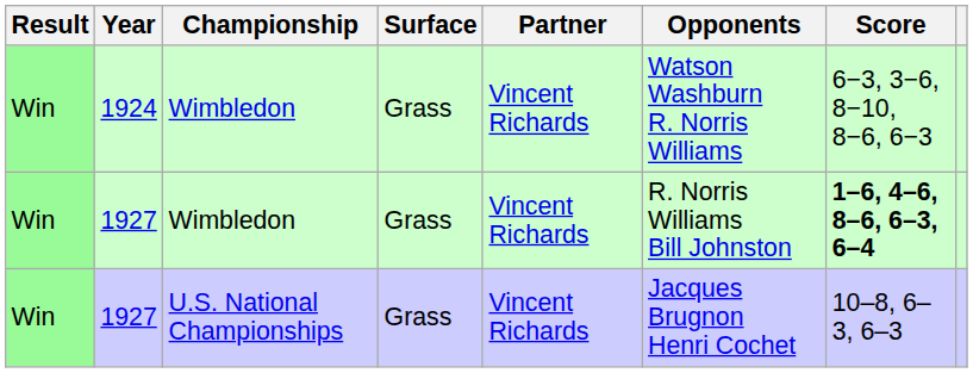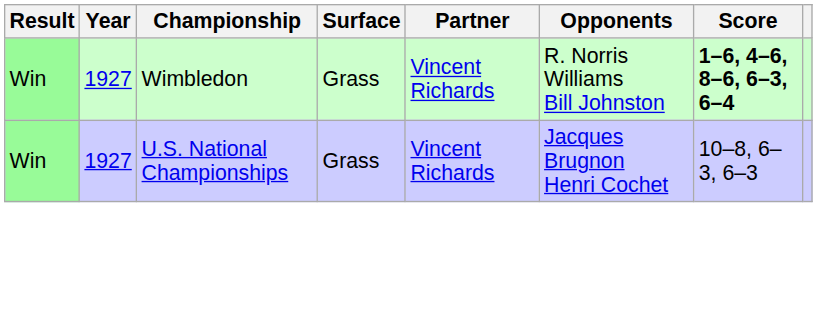 <table class="sortable wikitable">
 <tr>
 <th style="width:40px">Result</th>
 <th style="width:30px">Year</th>
 <th style="width:180px">Championship</th>
 <th style="width:50px">Surface</th>
 <th style="width:180px">Partner</th>
 <th style="width:180px">Opponents</th>
 <th style="width:160px" class="unsortable">Score</th>
 <th width:25 class="unsortable"></th>
-</tr>
-<tr style="background:#ccffcc;">
-<td style="background:#98fb98;">Win</td>
-<td><a href='#'>1924</a></td>
-<td><a href='#'>Wimbledon</a></td>
-<td>Grass</td>
-<td> <a href='#'>Vincent Richards</a></td>
-<td> <a href='#'>Watson Washburn</a><br> <a href='#'>R. Norris Williams</a></td>
-<td>6−3, 3−6, 8−10, 8−6, 6−3</td>
-<td></td>
 </tr>
 <tr style="background:#ccffcc;">
 <td style="background:#98fb98;">Win</td>
 <td><a href='#'>1927</a></td>
 <td>Wimbledon</td>
 <td>Grass</td>
 <td> <a href='#'>Vincent Richards</a></td>
 <td> R. Norris Williams<br> <a href='#'>Bill Johnston</a></td>
 <td><strong>1–6, 4–6, 8–6, 6–3, 6–4</strong></td>
 <td></td>
 </tr>
 <tr bgcolor="#ccf">
 <td style="background:#98fb98;">Win</td>
 <td><a href='#'>1927</a></td>
 <td><a href='#'>U.S. National Championships</a></td>
 <td>Grass</td>
 <td> <a href='#'>Vincent Richards</a></td>
 <td> <a href='#'>Jacques Brugnon</a><br> <a href='#'>Henri Cochet</a></td>
 <td>10–8, 6–3, 6–3</td>
 <td></td>
 </tr>
 </table>
